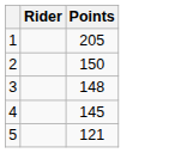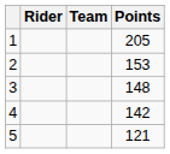 <table class="wikitable">
 <tr>
 <th></th>
 <th>Rider</th>
+<th>Team</th>
 <th>Points</th>
 </tr>
 <tr>
 <td style="text-align:center;">1</td>
 <td> </td>
+<td></td>
 <td style="text-align:center;">205</td>
 </tr>
 <tr>
 <td style="text-align:center;">2</td>
 <td></td>
-<td style="text-align:center;">150</td>
+<td></td>
+<td style="text-align:center;">153</td>
 </tr>
 <tr>
 <td style="text-align:center;">3</td>
+<td></td>
 <td></td>
 <td style="text-align:center;">148</td>
 </tr>
 <tr>
 <td style="text-align:center;">4</td>
 <td></td>
-<td style="text-align:center;">145</td>
+<td></td>
+<td style="text-align:center;">142</td>
 </tr>
 <tr>
 <td style="text-align:center;">5</td>
 <td></td>
+<td></td>
 <td style="text-align:center;">121</td>
 </tr>
 </table>
